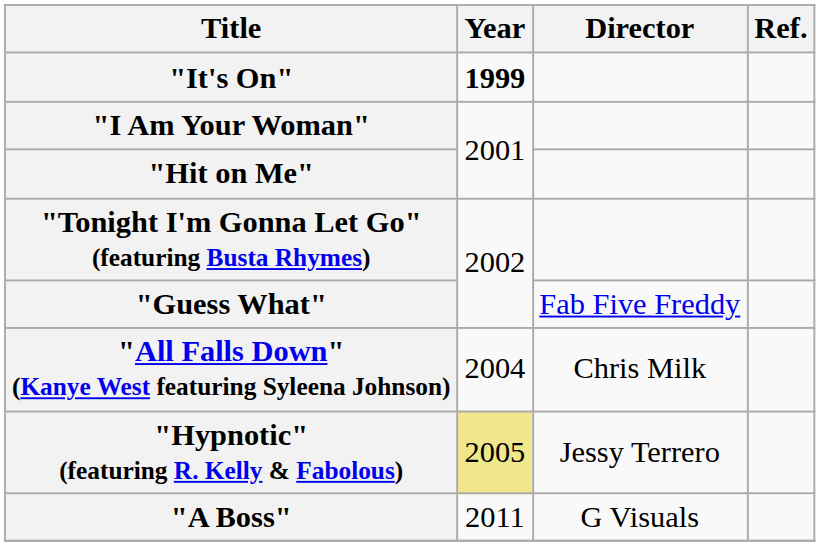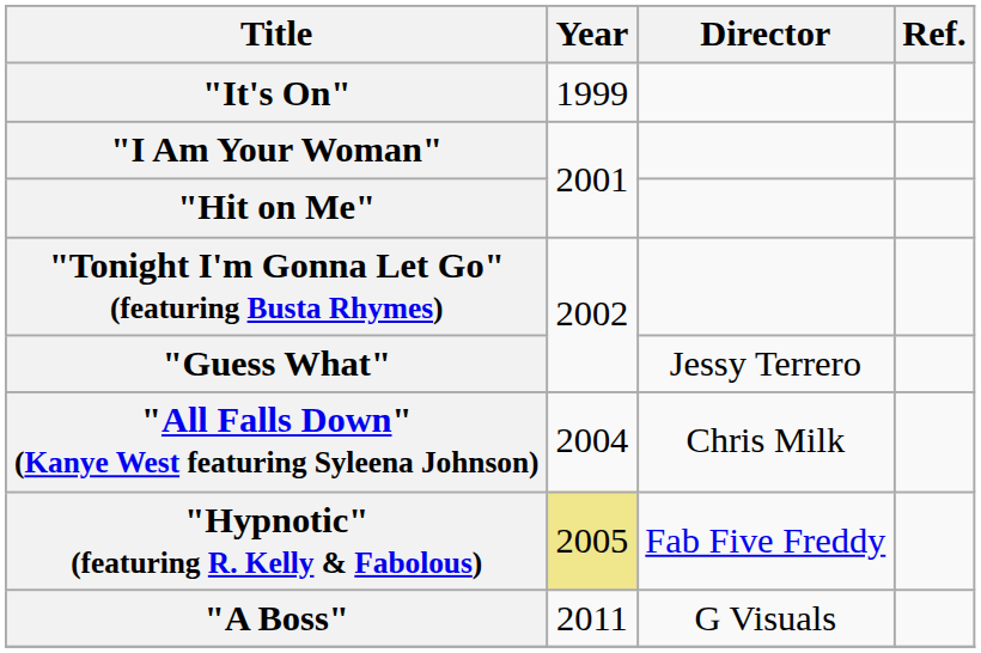 <table class="wikitable plainrowheaders" style="text-align:center;" border="1">
 <tr>
 <th scope="col">Title</th>
 <th scope="col">Year</th>
 <th scope="col">Director</th>
 <th scope="col">Ref.</th>
 </tr>
 <tr>
 <th scope="row">"It's On"</th>
-<td rowspan="1"><strong>1999</strong></td>
+<td rowspan="1">1999</td>
 <td></td>
 <td></td>
 </tr>
 <tr>
 <th scope="row">"I Am Your Woman"</th>
 <td rowspan="2">2001</td>
 <td></td>
 <td></td>
 </tr>
 <tr>
 <th scope="row">"Hit on Me"</th>
 <td></td>
 <td></td>
 </tr>
 <tr>
 <th scope="row">"Tonight I'm Gonna Let Go"<br><small>(featuring <a href='#'>Busta Rhymes</a>)</small></th>
 <td rowspan="2">2002</td>
 <td></td>
 <td></td>
 </tr>
 <tr>
 <th scope="row">"Guess What"</th>
-<td><a href='#'>Fab Five Freddy</a></td>
+<td>Jessy Terrero</td>
 <td></td>
 </tr>
 <tr>
 <th scope="row">"<a href='#'>All Falls Down</a>"<br><small>(<a href='#'>Kanye West</a> featuring Syleena Johnson)</small></th>
 <td rowspan="1">2004</td>
 <td>Chris Milk</td>
 <td></td>
 </tr>
 <tr>
 <th scope="row">"Hypnotic"<br><small>(featuring <a href='#'>R. Kelly</a> & <a href='#'>Fabolous</a>)</small></th>
 <td rowspan="1" style="background: khaki;">2005</td>
-<td>Jessy Terrero</td>
+<td><a href='#'>Fab Five Freddy</a></td>
 <td></td>
 </tr>
 <tr>
 <th scope="row">"A Boss"</th>
 <td rowspan="1">2011</td>
 <td>G Visuals</td>
 <td></td>
 </tr>
 <tr>
 </tr>
 </table>
